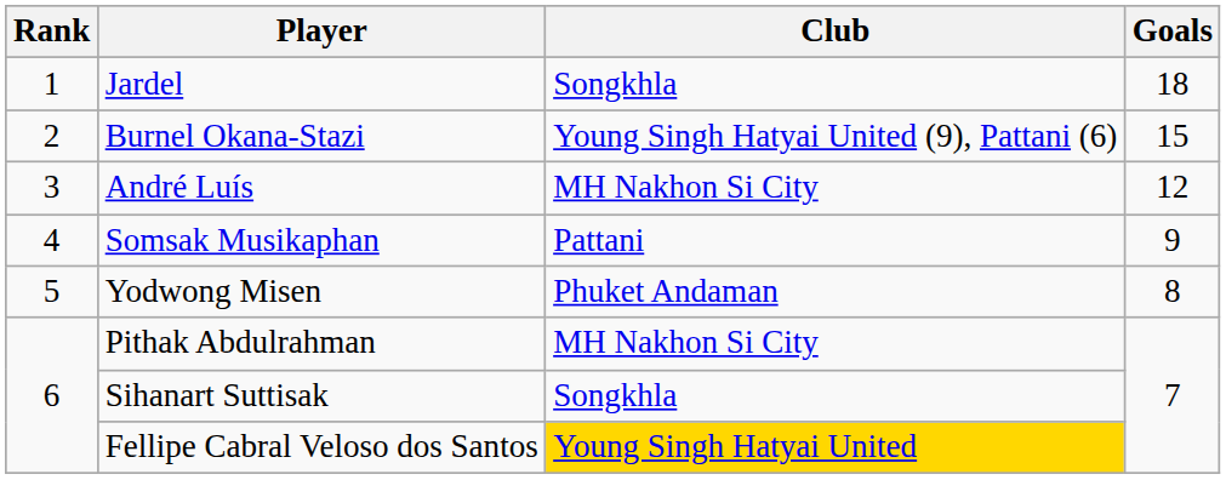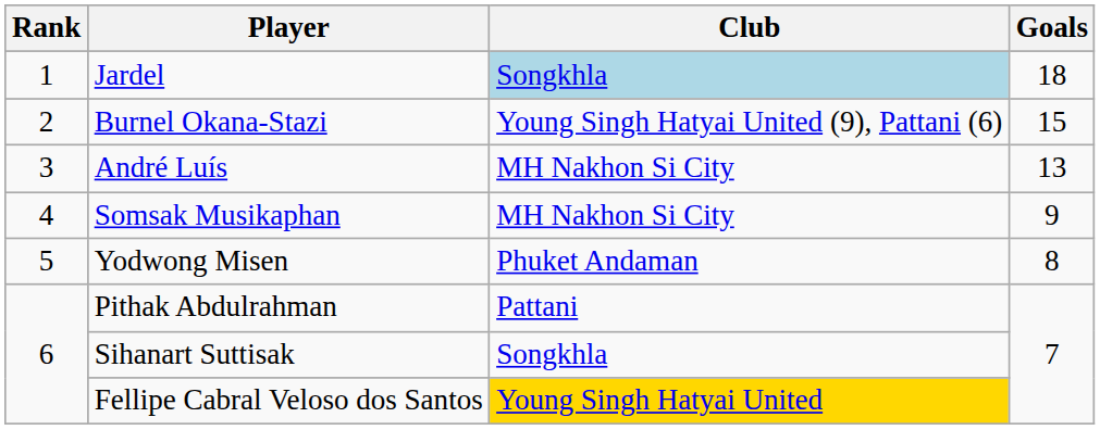 <table class="wikitable" style="text-align:center">
 <tr>
 <th>Rank</th>
 <th>Player</th>
 <th>Club</th>
 <th>Goals</th>
 </tr>
 <tr>
 <td>1</td>
 <td align="left"> <a href='#'>Jardel</a></td>
-<td align="left"><a href='#'>Songkhla</a></td>
+<td align="left" style="background: lightblue;"><a href='#'>Songkhla</a></td>
 <td>18</td>
 </tr>
 <tr>
 <td>2</td>
 <td align="left"> <a href='#'>Burnel Okana-Stazi</a></td>
 <td align="left"><a href='#'>Young Singh Hatyai United</a> (9), <a href='#'>Pattani</a> (6)</td>
 <td>15</td>
 </tr>
 <tr>
 <td>3</td>
 <td align="left"> <a href='#'>André Luís</a></td>
 <td align="left"><a href='#'>MH Nakhon Si City</a></td>
-<td>12</td>
+<td>13</td>
 </tr>
 <tr>
 <td>4</td>
 <td align="left"> <a href='#'>Somsak Musikaphan</a></td>
-<td align="left"><a href='#'>Pattani</a></td>
+<td align="left"><a href='#'>MH Nakhon Si City</a></td>
 <td>9</td>
 </tr>
 <tr>
 <td>5</td>
 <td align="left"> Yodwong Misen</td>
 <td align="left"><a href='#'>Phuket Andaman</a></td>
 <td>8</td>
 </tr>
 <tr>
 <td rowspan="3">6</td>
 <td align="left"> Pithak Abdulrahman</td>
-<td align="left"><a href='#'>MH Nakhon Si City</a></td>
+<td align="left"><a href='#'>Pattani</a></td>
 <td rowspan="3">7</td>
 </tr>
 <tr>
 <td align="left"> Sihanart Suttisak</td>
 <td align="left"><a href='#'>Songkhla</a></td>
 </tr>
 <tr>
 <td align="left"> Fellipe Cabral Veloso dos Santos</td>
 <td align="left" style="background: gold;"><a href='#'>Young Singh Hatyai United</a></td>
 </tr>
 </table>
